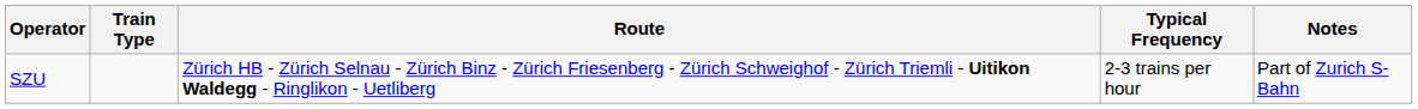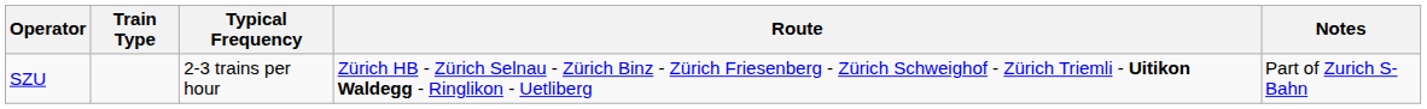 <table class="wikitable vatop">
 <tr>
 <th>Operator</th>
 <th>Train Type</th>
+<th>Typical Frequency</th>
 <th>Route</th>
-<th>Typical Frequency</th>
 <th>Notes</th>
 </tr>
 <tr>
 <td><a href='#'>SZU</a></td>
 <td></td>
+<td>2-3 trains per hour</td>
 <td><a href='#'>Zürich HB</a> - <a href='#'>Zürich Selnau</a> - <a href='#'>Zürich Binz</a> - <a href='#'>Zürich Friesenberg</a> - <a href='#'>Zürich Schweighof</a> - <a href='#'>Zürich Triemli</a> - <strong>Uitikon Waldegg</strong> - <a href='#'>Ringlikon</a> - <a href='#'>Uetliberg</a></td>
-<td>2-3 trains per hour</td>
 <td>Part of <a href='#'>Zurich S-Bahn</a></td>
 </tr>
 </table>
